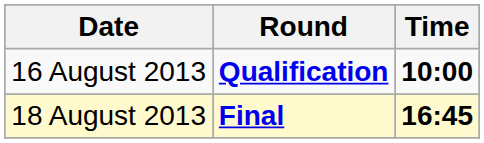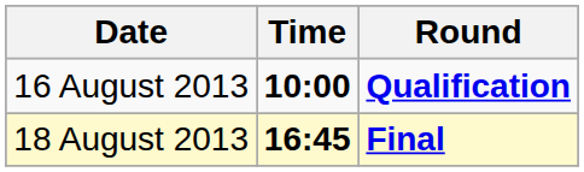 <table class="wikitable">
 <tr>
 <th>Date</th>
+<th>Time</th>
 <th>Round</th>
-<th>Time</th>
 </tr>
 <tr>
 <td>16 August 2013</td>
+<td><strong>10:00</strong></td>
 <td><strong><a href='#'>Qualification</a></strong></td>
-<td><strong>10:00</strong></td>
 </tr>
 <tr style=background:lemonchiffon>
 <td>18 August 2013</td>
+<td><strong>16:45</strong></td>
 <td><strong><a href='#'>Final</a></strong></td>
-<td><strong>16:45</strong></td>
 </tr>
 </table>
